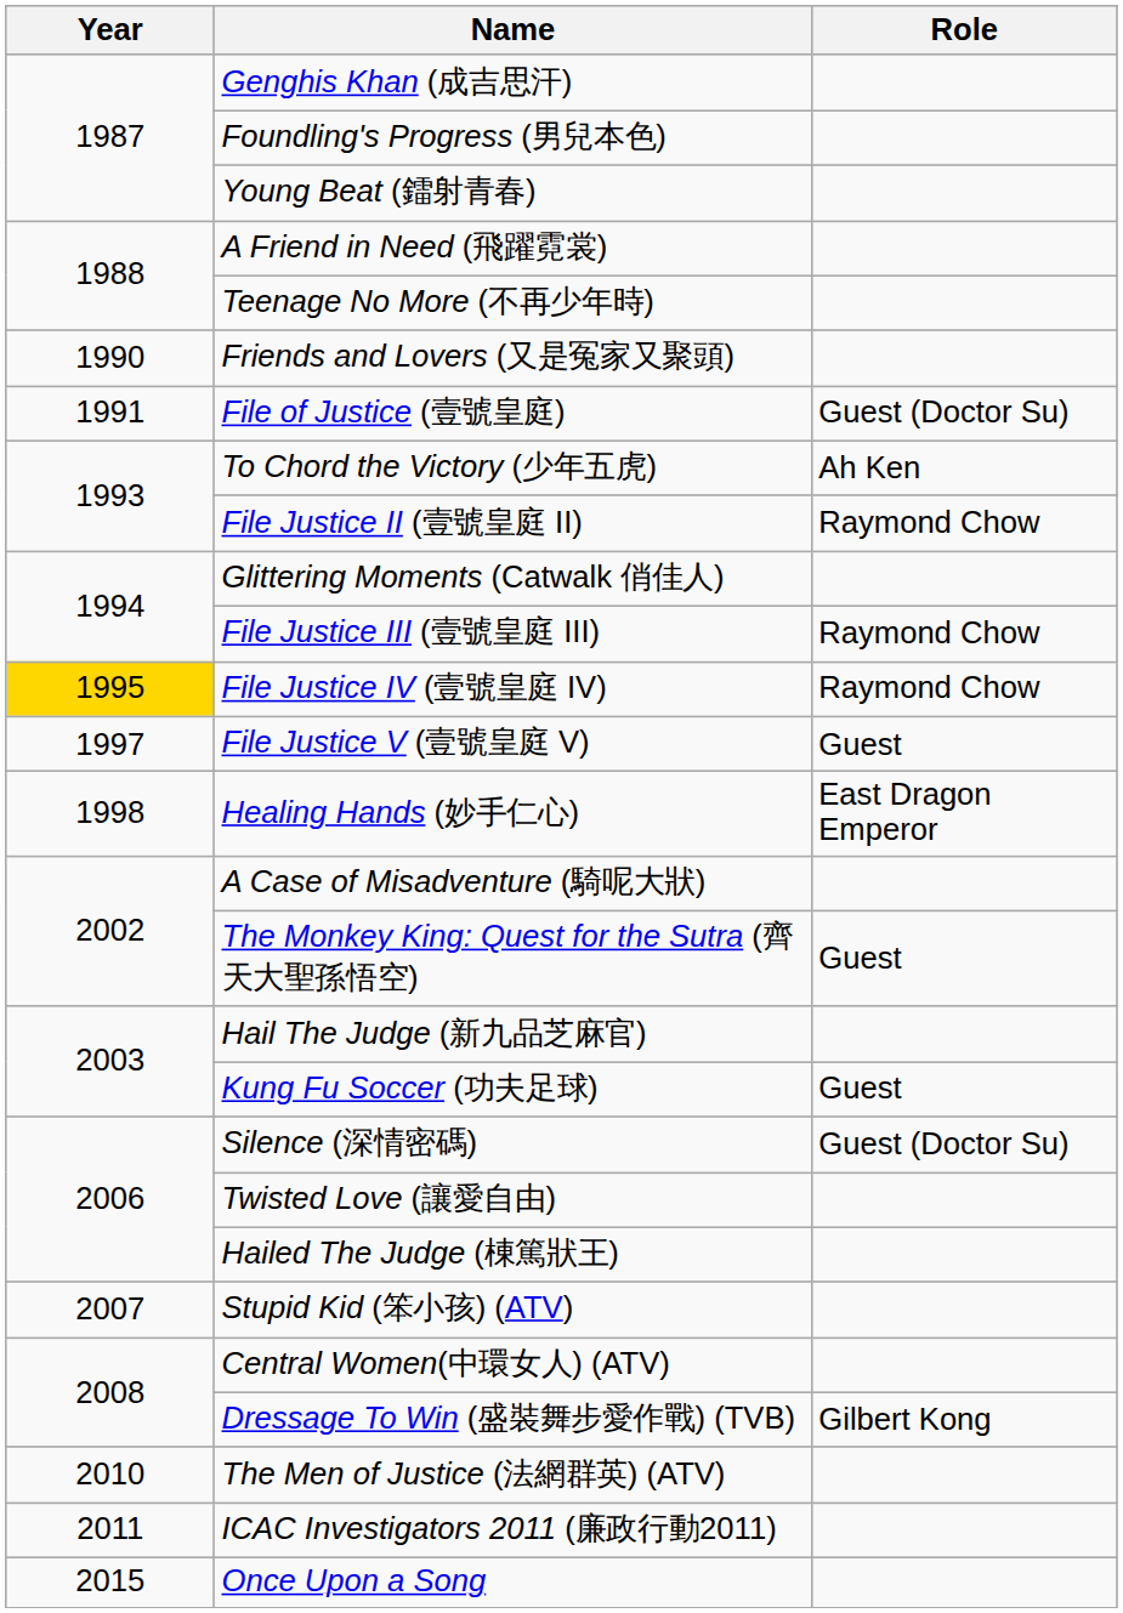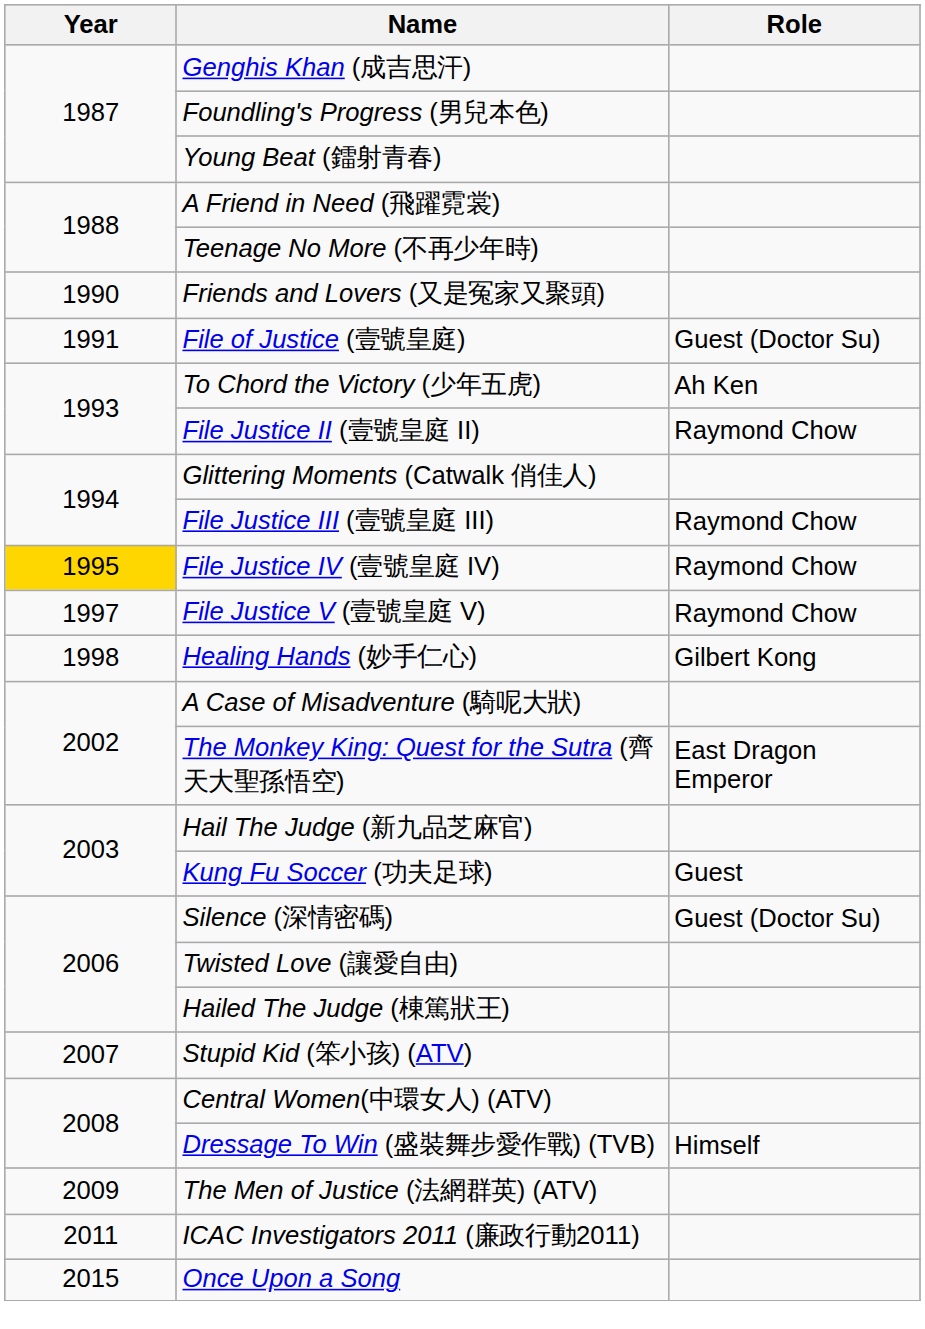 <table class="wikitable">
 <tr>
 <th align-"left" width="100">Year</th>
 <th align="left" width="300">Name</th>
 <th align="left" width="150">Role</th>
 </tr>
 <tr>
 <td rowspan="3" align="center">1987</td>
 <td align="left"><em><a href='#'>Genghis Khan</a></em> (成吉思汗)</td>
 <td align="left"></td>
 </tr>
 <tr>
 <td align="left"><em>Foundling's Progress</em> (男兒本色)</td>
 <td align="left"></td>
 </tr>
 <tr>
 <td align="left"><em>Young Beat</em> (鐳射青春)</td>
 <td align="left"></td>
 </tr>
 <tr>
 <td rowspan="2" align="center">1988</td>
 <td align="left"><em>A Friend in Need</em> (飛躍霓裳)</td>
 <td align="left"></td>
 </tr>
 <tr>
 <td align="left"><em>Teenage No More</em> (不再少年時)</td>
 <td align="left"></td>
 </tr>
 <tr>
 <td align="center">1990</td>
 <td align="left"><em>Friends and Lovers</em> (又是冤家又聚頭)</td>
 <td align="left"></td>
 </tr>
 <tr>
 <td align="center">1991</td>
 <td align="left"><em><a href='#'>File of Justice</a></em> (壹號皇庭)</td>
 <td align="left">Guest (Doctor Su)</td>
 </tr>
 <tr>
 <td rowspan="2"  align="center">1993</td>
 <td align="left"><em>To Chord the Victory</em> (少年五虎)</td>
 <td align="left">Ah Ken</td>
 </tr>
 <tr>
 <td align="left"><em><a href='#'>File Justice II</a></em> (壹號皇庭 II)</td>
 <td align="left">Raymond Chow</td>
 </tr>
 <tr>
 <td rowspan="2"  align="center">1994</td>
 <td align="left"><em>Glittering Moments</em> (Catwalk 俏佳人)</td>
 <td align="left"></td>
 </tr>
 <tr>
 <td align="left"><em><a href='#'>File Justice III</a></em> (壹號皇庭 III)</td>
 <td align="left">Raymond Chow</td>
 </tr>
 <tr>
 <td align="center" style="background: gold;">1995</td>
 <td align="left"><em><a href='#'>File Justice IV</a></em> (壹號皇庭 IV)</td>
 <td align="left">Raymond Chow</td>
 </tr>
 <tr>
 <td align="center">1997</td>
 <td align="left"><em><a href='#'>File Justice V</a></em> (壹號皇庭 V)</td>
-<td align="left">Guest</td>
+<td align="left">Raymond Chow</td>
 </tr>
 <tr>
 <td align="center">1998</td>
 <td align="left"><em><a href='#'>Healing Hands</a></em> (妙手仁心)</td>
-<td align="left">East Dragon Emperor</td>
+<td align="left">Gilbert Kong</td>
 </tr>
 <tr>
 <td rowspan="2" align="center">2002</td>
 <td align="left"><em>A Case of Misadventure</em> (騎呢大狀)</td>
 <td align="left"></td>
 </tr>
 <tr>
 <td align="left"><em><a href='#'>The Monkey King: Quest for the Sutra</a></em> (齊天大聖孫悟空)</td>
-<td align="left">Guest</td>
+<td align="left">East Dragon Emperor</td>
 </tr>
 <tr>
 <td rowspan="2" align="center">2003</td>
 <td align="left"><em>Hail The Judge</em> (新九品芝麻官)</td>
 <td align="left"></td>
 </tr>
 <tr>
 <td align="left"><em><a href='#'>Kung Fu Soccer</a></em> (功夫足球)</td>
 <td align="left">Guest</td>
 </tr>
 <tr>
 <td rowspan="3" align="center">2006</td>
 <td align="left"><em>Silence</em> (深情密碼)</td>
 <td align="left">Guest (Doctor Su)</td>
 </tr>
 <tr>
 <td align="left"><em>Twisted Love</em> (讓愛自由)</td>
 <td align="left"></td>
 </tr>
 <tr>
 <td align="left"><em>Hailed The Judge</em> (棟篤狀王)</td>
 <td align="left"></td>
 </tr>
 <tr>
 <td align="center">2007</td>
 <td align="left"><em>Stupid Kid</em> (笨小孩) (<a href='#'>ATV</a>)</td>
 <td align="left"></td>
 </tr>
 <tr>
 <td rowspan="2" align="center">2008</td>
 <td align="left"><em>Central Women</em>(中環女人) (ATV)</td>
 <td align="left"></td>
 </tr>
 <tr>
 <td align="left"><em><a href='#'>Dressage To Win</a></em> (盛裝舞步愛作戰) (TVB)</td>
-<td align="left">Gilbert Kong</td>
+<td align="left">Himself</td>
 </tr>
 <tr>
-<td align="center">2010</td>
+<td align="center">2009</td>
 <td align="left"><em>The Men of Justice</em> (法網群英) (ATV)</td>
 <td align="left"></td>
 </tr>
 <tr>
 <td align="center">2011</td>
 <td align="left"><em>ICAC Investigators 2011</em> (廉政行動2011)</td>
 <td align="left"></td>
 </tr>
 <tr>
 <td align="center">2015</td>
 <td align="left"><em><a href='#'>Once Upon a Song</a></em></td>
 <td align="left"></td>
 </tr>
 </table>
